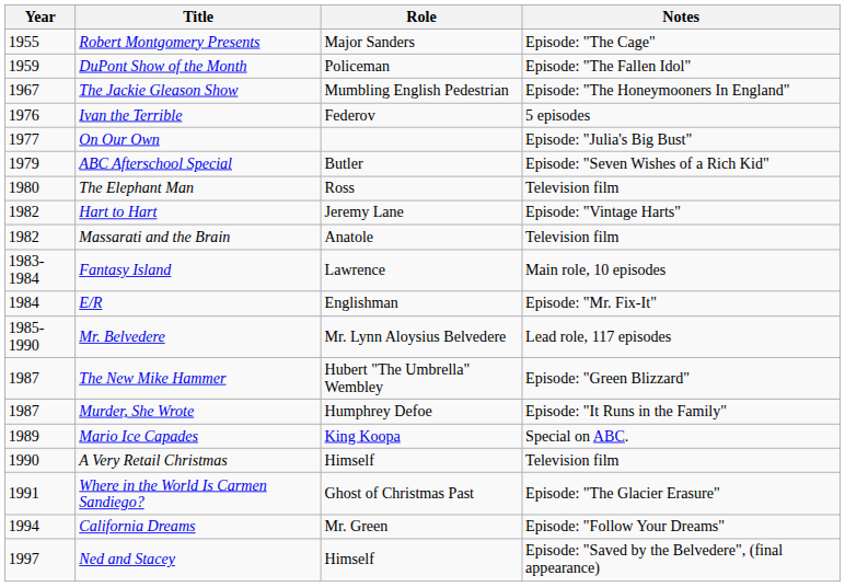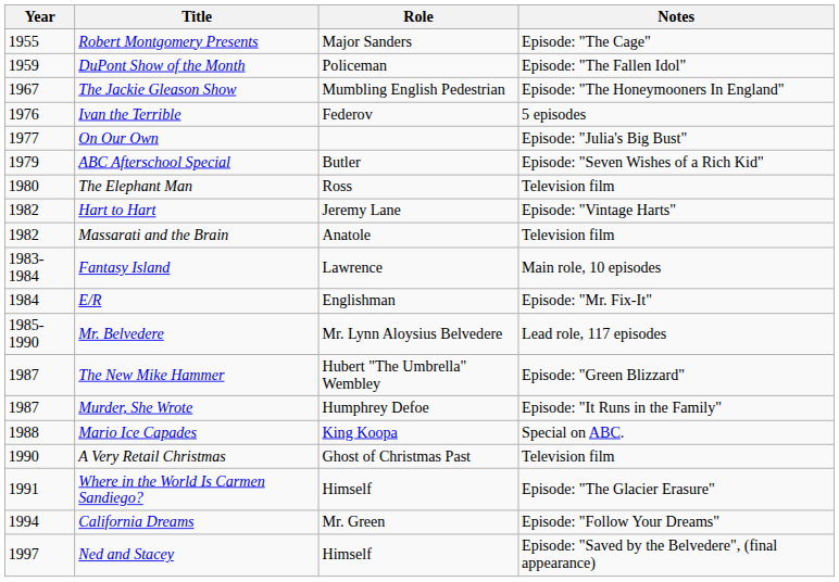 <table class="wikitable sortable">
 <tr>
 <th>Year</th>
 <th>Title</th>
 <th>Role</th>
 <th class="unsortable">Notes</th>
 </tr>
 <tr>
 <td>1955</td>
 <td><em><a href='#'>Robert Montgomery Presents</a></em></td>
 <td>Major Sanders</td>
 <td>Episode: "The Cage"</td>
 </tr>
 <tr>
 <td>1959</td>
 <td><em><a href='#'>DuPont Show of the Month</a></em></td>
 <td>Policeman</td>
 <td>Episode: "The Fallen Idol"</td>
 </tr>
 <tr>
 <td>1967</td>
 <td><em><a href='#'>The Jackie Gleason Show</a></em></td>
 <td>Mumbling English Pedestrian</td>
 <td>Episode: "The Honeymooners In England"</td>
 </tr>
 <tr>
 <td>1976</td>
 <td><em><a href='#'>Ivan the Terrible</a></em></td>
 <td>Federov</td>
 <td>5 episodes</td>
 </tr>
 <tr>
 <td>1977</td>
 <td><em><a href='#'>On Our Own</a></em></td>
 <td></td>
 <td>Episode: "Julia's Big Bust"</td>
 </tr>
 <tr>
 <td>1979</td>
 <td><em><a href='#'>ABC Afterschool Special</a></em></td>
 <td>Butler</td>
 <td>Episode: "Seven Wishes of a Rich Kid"</td>
 </tr>
 <tr>
 <td>1980</td>
 <td><em>The Elephant Man</em></td>
 <td>Ross</td>
 <td>Television film</td>
 </tr>
 <tr>
 <td>1982</td>
 <td><em><a href='#'>Hart to Hart</a></em></td>
 <td>Jeremy Lane</td>
 <td>Episode: "Vintage Harts"</td>
 </tr>
 <tr>
 <td>1982</td>
 <td><em>Massarati and the Brain</em></td>
 <td>Anatole</td>
 <td>Television film</td>
 </tr>
 <tr>
 <td>1983-1984</td>
 <td><em><a href='#'>Fantasy Island</a></em></td>
 <td>Lawrence</td>
 <td>Main role, 10 episodes</td>
 </tr>
 <tr>
 <td>1984</td>
 <td><em><a href='#'>E/R</a></em></td>
 <td>Englishman</td>
 <td>Episode: "Mr. Fix-It"</td>
 </tr>
 <tr>
 <td>1985-1990</td>
 <td><em><a href='#'>Mr. Belvedere</a></em></td>
 <td>Mr. Lynn Aloysius Belvedere</td>
 <td>Lead role, 117 episodes</td>
 </tr>
 <tr>
 <td>1987</td>
 <td><em><a href='#'>The New Mike Hammer</a></em></td>
 <td>Hubert "The Umbrella" Wembley</td>
 <td>Episode: "Green Blizzard"</td>
 </tr>
 <tr>
 <td>1987</td>
 <td><em><a href='#'>Murder, She Wrote</a></em></td>
 <td>Humphrey Defoe</td>
 <td>Episode: "It Runs in the Family"</td>
 </tr>
 <tr>
-<td>1989</td>
+<td>1988</td>
 <td><em><a href='#'>Mario Ice Capades</a></em></td>
 <td><a href='#'>King Koopa</a></td>
 <td>Special on <a href='#'>ABC</a>.</td>
 </tr>
 <tr>
 <td>1990</td>
 <td><em>A Very Retail Christmas</em></td>
-<td>Himself</td>
+<td>Ghost of Christmas Past</td>
 <td>Television film</td>
 </tr>
 <tr>
 <td>1991</td>
 <td><em><a href='#'>Where in the World Is Carmen Sandiego?</a></em></td>
-<td>Ghost of Christmas Past</td>
+<td>Himself</td>
 <td>Episode: "The Glacier Erasure"</td>
 </tr>
 <tr>
 <td>1994</td>
 <td><em><a href='#'>California Dreams</a></em></td>
 <td>Mr. Green</td>
 <td>Episode: "Follow Your Dreams"</td>
 </tr>
 <tr>
 <td>1997</td>
 <td><em><a href='#'>Ned and Stacey</a></em></td>
 <td>Himself</td>
 <td>Episode: "Saved by the Belvedere", (final appearance)</td>
 </tr>
 </table>
